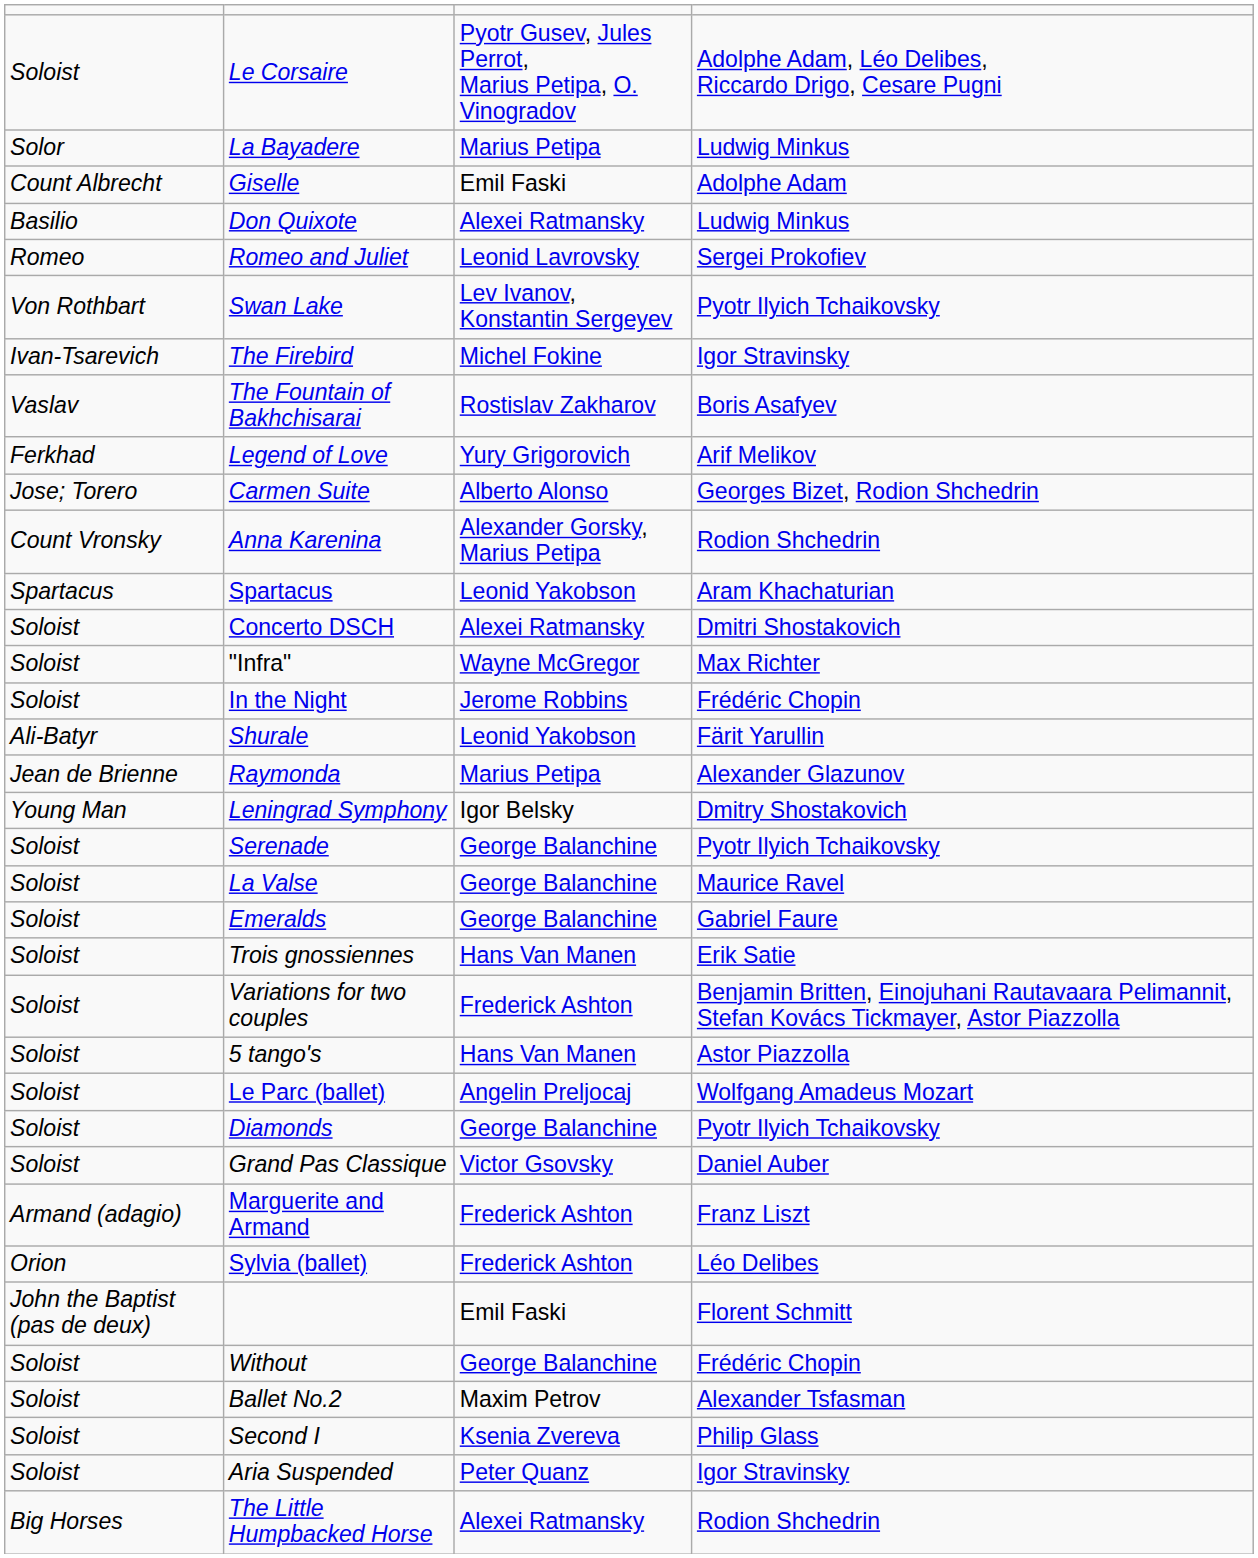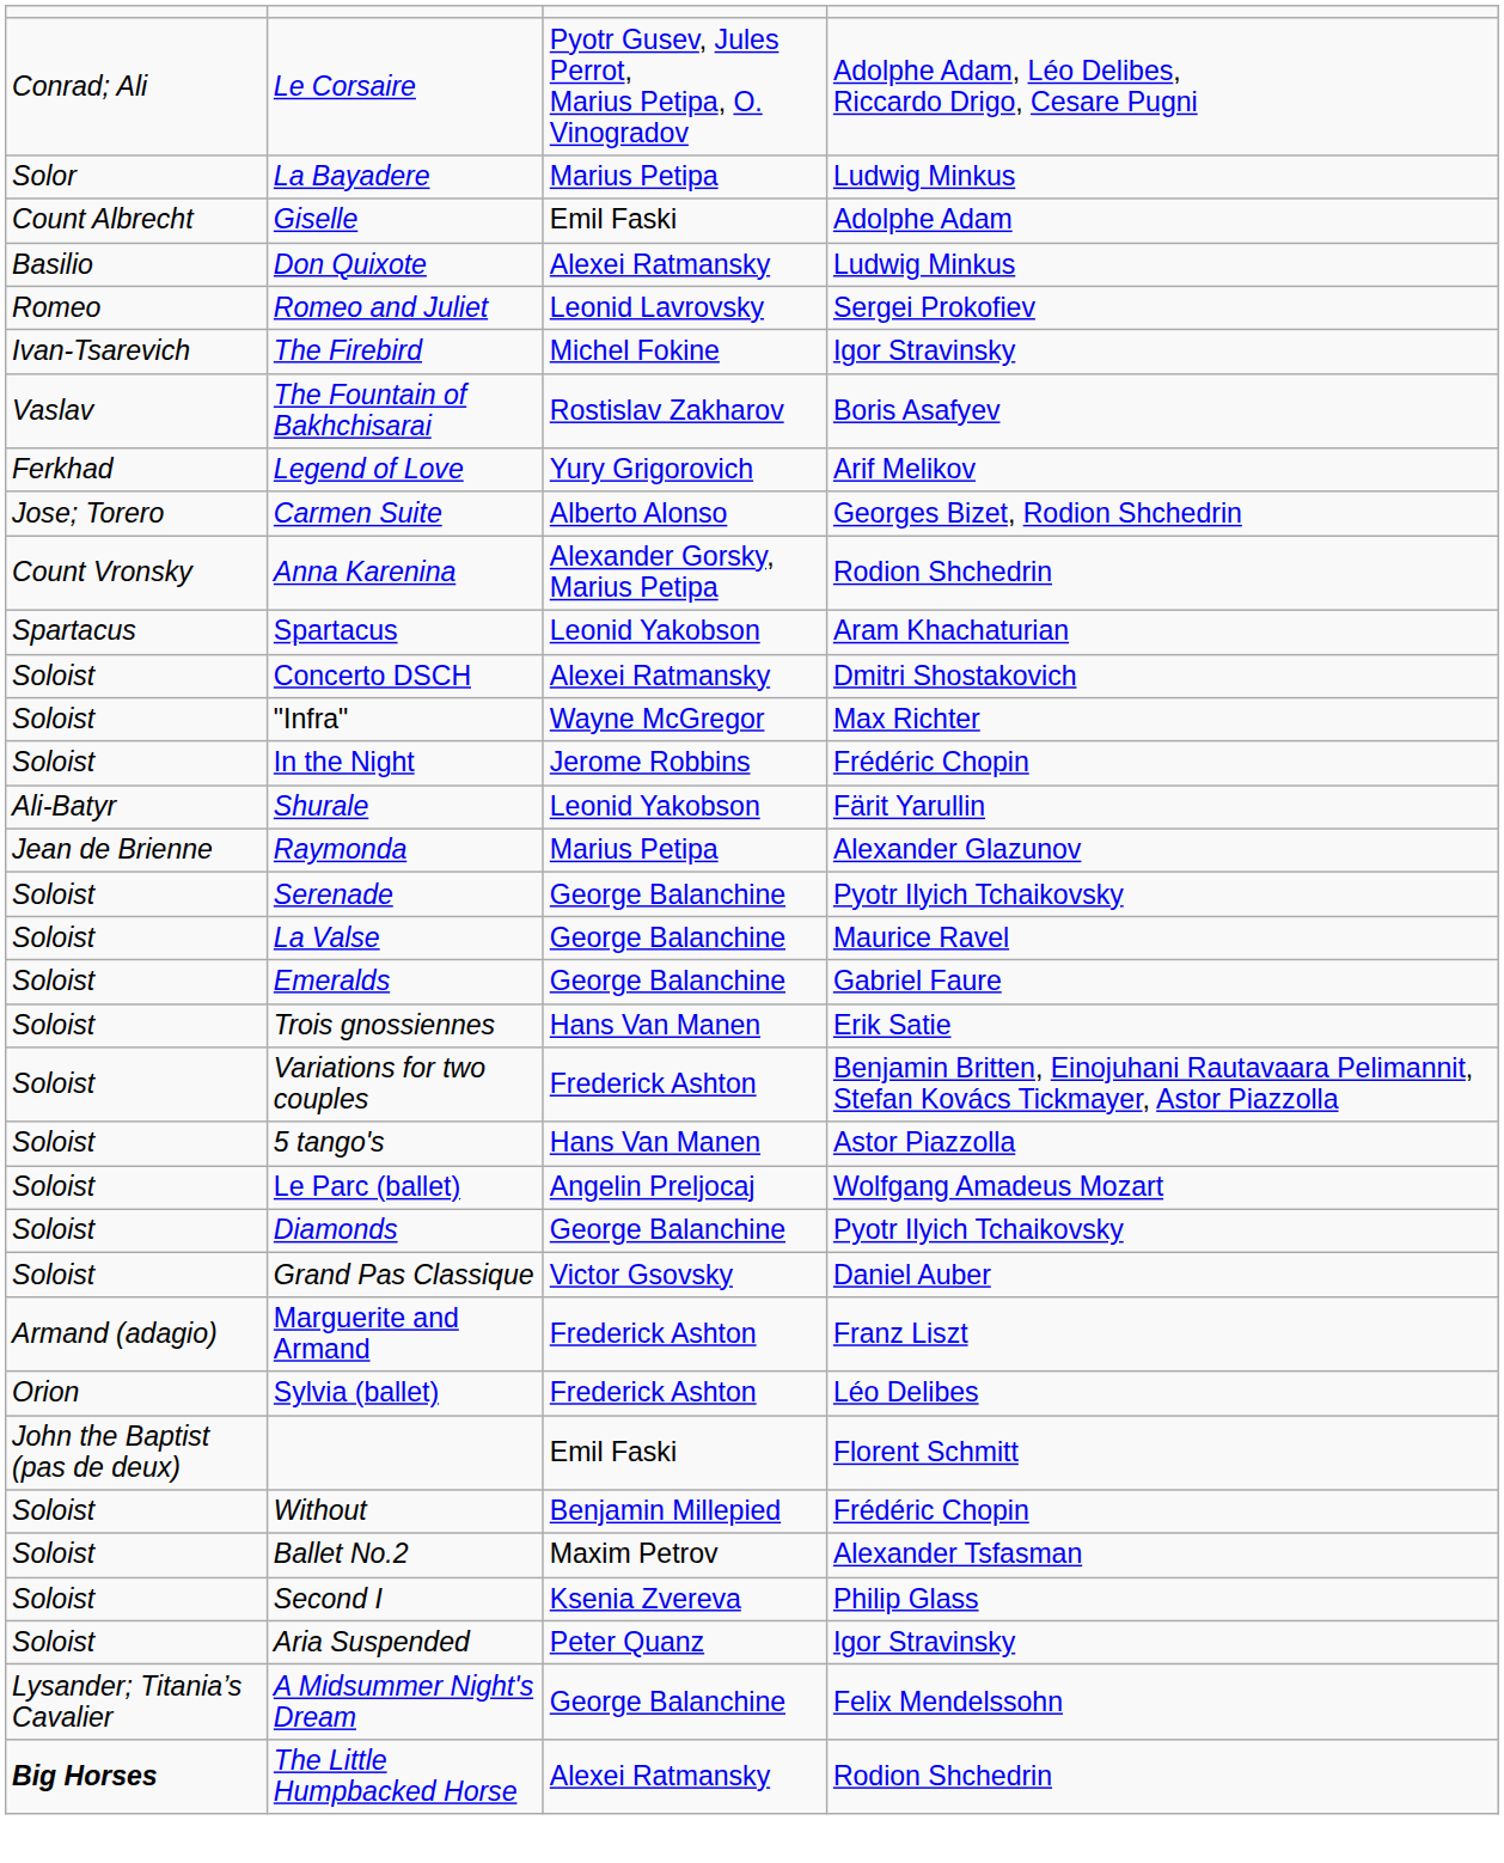 <table class="wikitable">
 <tr>
 <td></td>
 <td></td>
 <td></td>
 <td></td>
 </tr>
 <tr>
-<td><em>Soloist</em></td>
+<td><em>Conrad; Ali</em></td>
 <td><em><a href='#'>Le Corsaire</a></em></td>
 <td><a href='#'>Pyotr Gusev</a>, <a href='#'>Jules Perrot</a>,<br> <a href='#'>Marius Petipa</a>, <a href='#'>O. Vinogradov</a></td>
 <td><a href='#'>Adolphe Adam</a>, <a href='#'>Léo Delibes</a>, <br><a href='#'>Riccardo Drigo</a>, <a href='#'>Cesare Pugni</a></td>
 </tr>
 <tr>
 <td><em>Solor</em></td>
 <td><em> <a href='#'>La Bayadere</a></em></td>
 <td><a href='#'>Marius Petipa</a></td>
 <td><a href='#'>Ludwig Minkus</a></td>
 </tr>
 <tr>
 <td><em>Count Albrecht</em></td>
 <td><em><a href='#'>Giselle</a></em></td>
 <td>Emil Faski</td>
 <td><a href='#'>Adolphe Adam</a></td>
 </tr>
 <tr>
 <td><em>Basilio</em></td>
 <td><em><a href='#'>Don Quixote</a></em></td>
 <td><a href='#'>Alexei Ratmansky</a></td>
 <td><a href='#'>Ludwig Minkus</a></td>
 </tr>
 <tr>
 <td><em>Romeo</em></td>
 <td><em><a href='#'>Romeo and Juliet</a></em></td>
 <td><a href='#'>Leonid Lavrovsky</a></td>
 <td><a href='#'>Sergei Prokofiev</a></td>
-</tr>
-<tr>
-<td><em>Von Rothbart</em></td>
-<td><em><a href='#'>Swan Lake</a></em></td>
-<td><a href='#'>Lev Ivanov</a>, <a href='#'>Konstantin Sergeyev</a></td>
-<td><a href='#'>Pyotr Ilyich Tchaikovsky</a></td>
 </tr>
 <tr>
 <td><em>Ivan-Tsarevich</em></td>
 <td><em><a href='#'>The Firebird</a></em></td>
 <td><a href='#'>Michel Fokine</a></td>
 <td><a href='#'>Igor Stravinsky</a></td>
 </tr>
 <tr>
 <td><em>Vaslav</em></td>
 <td><a href='#'><em>The Fountain of Bakhchisarai</em></a></td>
 <td><a href='#'>Rostislav Zakharov</a></td>
 <td><a href='#'>Boris Asafyev</a></td>
 </tr>
 <tr>
 <td><em>Ferkhad</em></td>
 <td><em><a href='#'>Legend of Love</a></em></td>
 <td><a href='#'>Yury Grigorovich</a></td>
 <td><a href='#'>Arif Melikov</a></td>
 </tr>
 <tr>
 <td><em>Jose; Torero</em></td>
 <td><em><a href='#'>Carmen Suite</a></em></td>
 <td><a href='#'>Alberto Alonso</a></td>
 <td><a href='#'>Georges Bizet</a>, <a href='#'>Rodion Shchedrin</a></td>
 </tr>
 <tr>
 <td><em>Count Vronsky</em></td>
 <td><a href='#'><em>Anna Karenina</em></a></td>
 <td><a href='#'>Alexander Gorsky</a>, <a href='#'>Marius Petipa</a></td>
 <td><a href='#'>Rodion Shchedrin</a></td>
 </tr>
 <tr>
 <td><em>Spartacus</em></td>
 <td><a href='#'>Spartacus</a></td>
 <td><a href='#'>Leonid Yakobson</a></td>
 <td><a href='#'>Aram Khachaturian</a></td>
 </tr>
 <tr>
 <td><em>Soloist</em></td>
 <td><a href='#'>Concerto DSCH</a></td>
 <td><a href='#'>Alexei Ratmansky</a></td>
 <td><a href='#'>Dmitri Shostakovich</a></td>
 </tr>
 <tr>
 <td><em>Soloist</em></td>
 <td>"Infra"</td>
 <td><a href='#'>Wayne McGregor</a></td>
 <td><a href='#'>Max Richter</a></td>
 </tr>
 <tr>
 <td><em>Soloist</em></td>
 <td><a href='#'>In the Night</a></td>
 <td><a href='#'>Jerome Robbins</a></td>
 <td><a href='#'>Frédéric Chopin</a></td>
 </tr>
 <tr>
 <td><em>Ali-Batyr</em></td>
 <td><em><a href='#'>Shurale</a></em></td>
 <td><a href='#'>Leonid Yakobson</a></td>
 <td><a href='#'>Färit Yarullin</a></td>
 </tr>
 <tr>
 <td><em>Jean de Brienne</em></td>
 <td><em><a href='#'>Raymonda</a></em></td>
 <td><a href='#'>Marius Petipa</a></td>
 <td><a href='#'>Alexander Glazunov</a></td>
-</tr>
-<tr>
-<td><em>Young Man</em></td>
-<td><em><a href='#'>Leningrad Symphony</a></em></td>
-<td>Igor Belsky</td>
-<td><a href='#'>Dmitry Shostakovich</a></td>
 </tr>
 <tr>
 <td><em>Soloist</em></td>
 <td><a href='#'><em>Serenade</em></a></td>
 <td><a href='#'>George Balanchine</a></td>
 <td><a href='#'>Pyotr Ilyich Tchaikovsky</a></td>
 </tr>
 <tr>
 <td><em>Soloist</em></td>
 <td><em><a href='#'>La Valse</a></em></td>
 <td><a href='#'>George Balanchine</a></td>
 <td><a href='#'>Maurice Ravel</a></td>
 </tr>
 <tr>
 <td><em>Soloist</em></td>
 <td><a href='#'><em>Emeralds</em></a></td>
 <td><a href='#'>George Balanchine</a></td>
 <td><a href='#'>Gabriel Faure</a></td>
 </tr>
 <tr>
 <td><em>Soloist</em></td>
 <td><em>Trois gnossiennes</em></td>
 <td><a href='#'>Hans Van Manen</a></td>
 <td><a href='#'>Erik Satie</a></td>
 </tr>
 <tr>
 <td><em>Soloist</em></td>
 <td><em>Variations for two couples</em></td>
 <td><a href='#'>Frederick Ashton</a></td>
 <td><a href='#'>Benjamin Britten</a>, <a href='#'>Einojuhani Rautavaara Pelimannit</a>, <a href='#'>Stefan Kovács Tickmayer</a>, <a href='#'>Astor Piazzolla</a></td>
 </tr>
 <tr>
 <td><em>Soloist</em></td>
 <td><em>5 tango's</em></td>
 <td><a href='#'>Hans Van Manen</a></td>
 <td><a href='#'>Astor Piazzolla</a></td>
 </tr>
 <tr>
 <td><em>Soloist</em></td>
 <td><a href='#'>Le Parc (ballet)</a></td>
 <td><a href='#'>Angelin Preljocaj</a></td>
 <td><a href='#'>Wolfgang Amadeus Mozart</a></td>
 </tr>
 <tr>
 <td><em>Soloist</em></td>
 <td><a href='#'><em>Diamonds</em></a></td>
 <td><a href='#'>George Balanchine</a></td>
 <td><a href='#'>Pyotr Ilyich Tchaikovsky</a></td>
 </tr>
 <tr>
 <td><em>Soloist</em></td>
 <td><em>Grand Pas Classique</em></td>
 <td><a href='#'>Victor Gsovsky</a></td>
 <td><a href='#'>Daniel Auber</a></td>
 </tr>
 <tr>
 <td><em>Armand (adagio)</em></td>
 <td><a href='#'>Marguerite and Armand</a></td>
 <td><a href='#'>Frederick Ashton</a></td>
 <td><a href='#'>Franz Liszt</a></td>
 </tr>
 <tr>
 <td><em>Orion</em></td>
 <td><a href='#'>Sylvia (ballet)</a></td>
 <td><a href='#'>Frederick Ashton</a></td>
 <td><a href='#'>Léo Delibes</a></td>
 </tr>
 <tr>
 <td><em>John the Baptist (pas de deux)</em></td>
 <td></td>
 <td>Emil Faski</td>
 <td><a href='#'>Florent Schmitt</a></td>
 </tr>
 <tr>
 <td><em>Soloist</em></td>
 <td><em>Without</em></td>
-<td><a href='#'>George Balanchine</a></td>
+<td><a href='#'>Benjamin Millepied</a></td>
 <td><a href='#'>Frédéric Chopin</a></td>
 </tr>
 <tr>
 <td><em>Soloist</em></td>
 <td><em>Ballet No.2</em></td>
 <td>Maxim Petrov</td>
 <td><a href='#'>Alexander Tsfasman</a></td>
 </tr>
 <tr>
 <td><em>Soloist</em></td>
 <td><em>Second I</em></td>
 <td><a href='#'>Ksenia Zvereva</a></td>
 <td><a href='#'>Philip Glass</a></td>
 </tr>
 <tr>
 <td><em>Soloist</em></td>
 <td><em>Aria Suspended</em></td>
 <td><a href='#'>Peter Quanz</a></td>
 <td><a href='#'>Igor Stravinsky</a></td>
 </tr>
 <tr>
-<td><em>Big Horses</em></td>
+<td><em>Lysander; Titania’s Cavalier</em></td>
+<td><a href='#'><em>A Midsummer Night's Dream</em></a></td>
+<td><a href='#'>George Balanchine</a></td>
+<td><a href='#'>Felix Mendelssohn</a></td>
+</tr>
+<tr>
+<td><strong><em>Big Horses</em></strong></td>
 <td><a href='#'><em>The Little Humpbacked Horse</em></a></td>
 <td><a href='#'>Alexei Ratmansky</a></td>
 <td><a href='#'>Rodion Shchedrin</a></td>
 </tr>
 </table>
